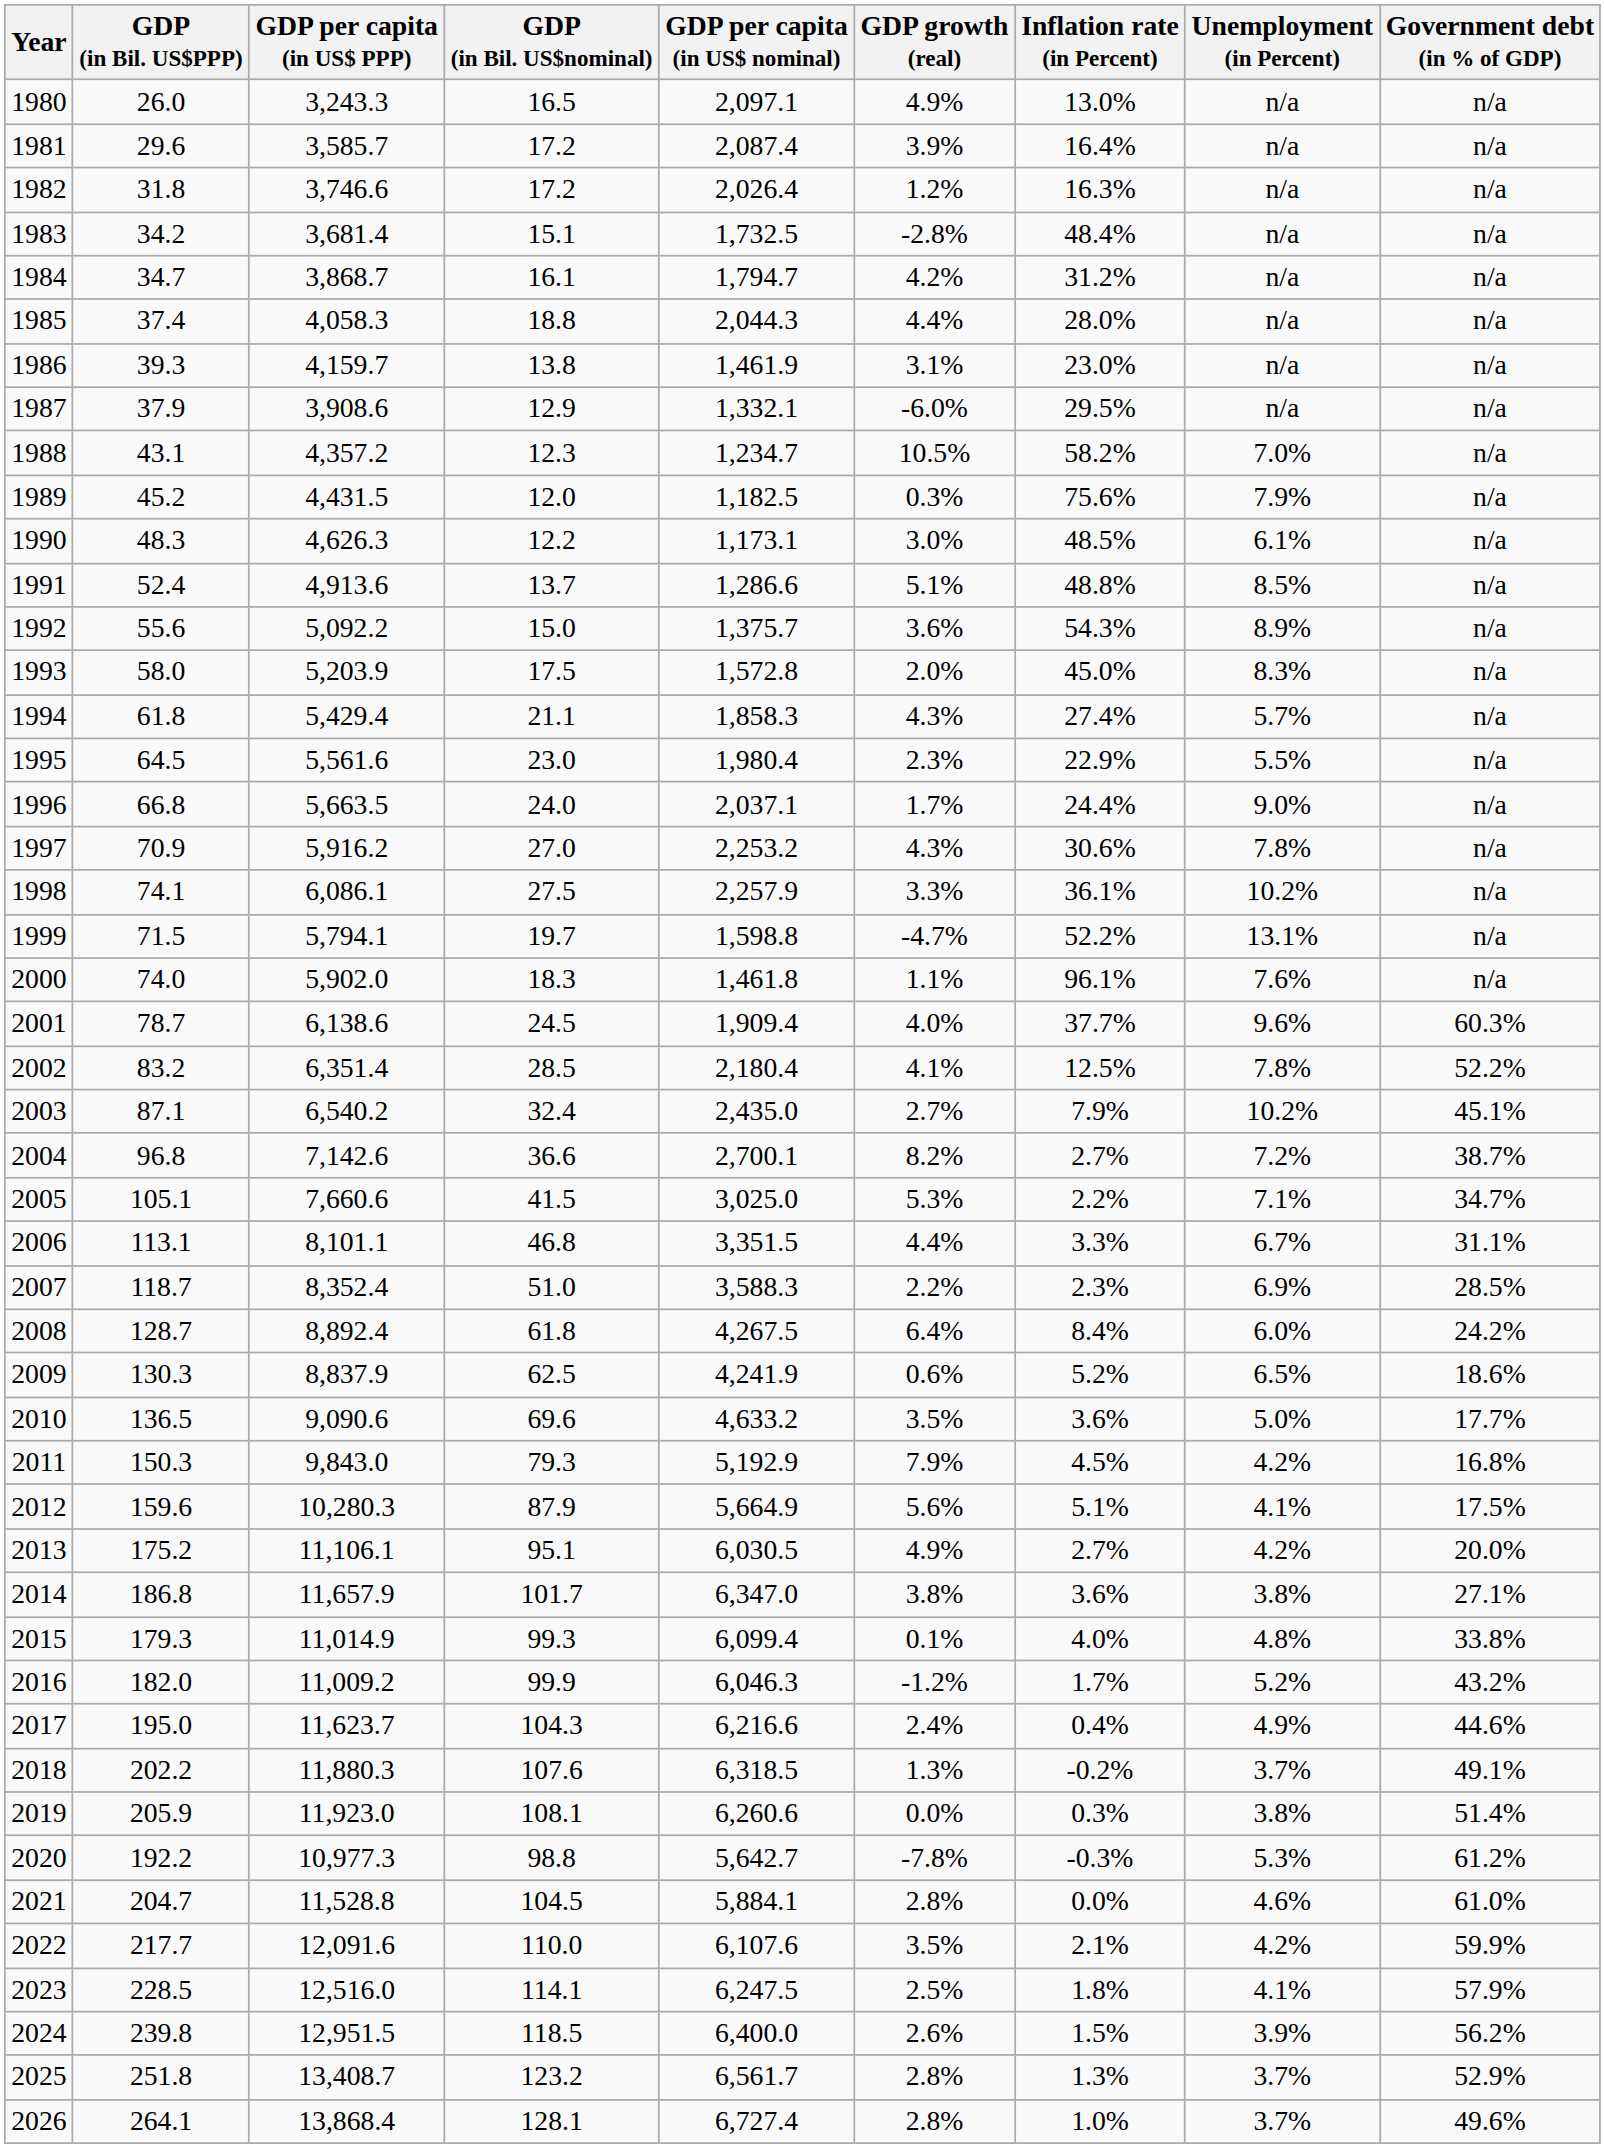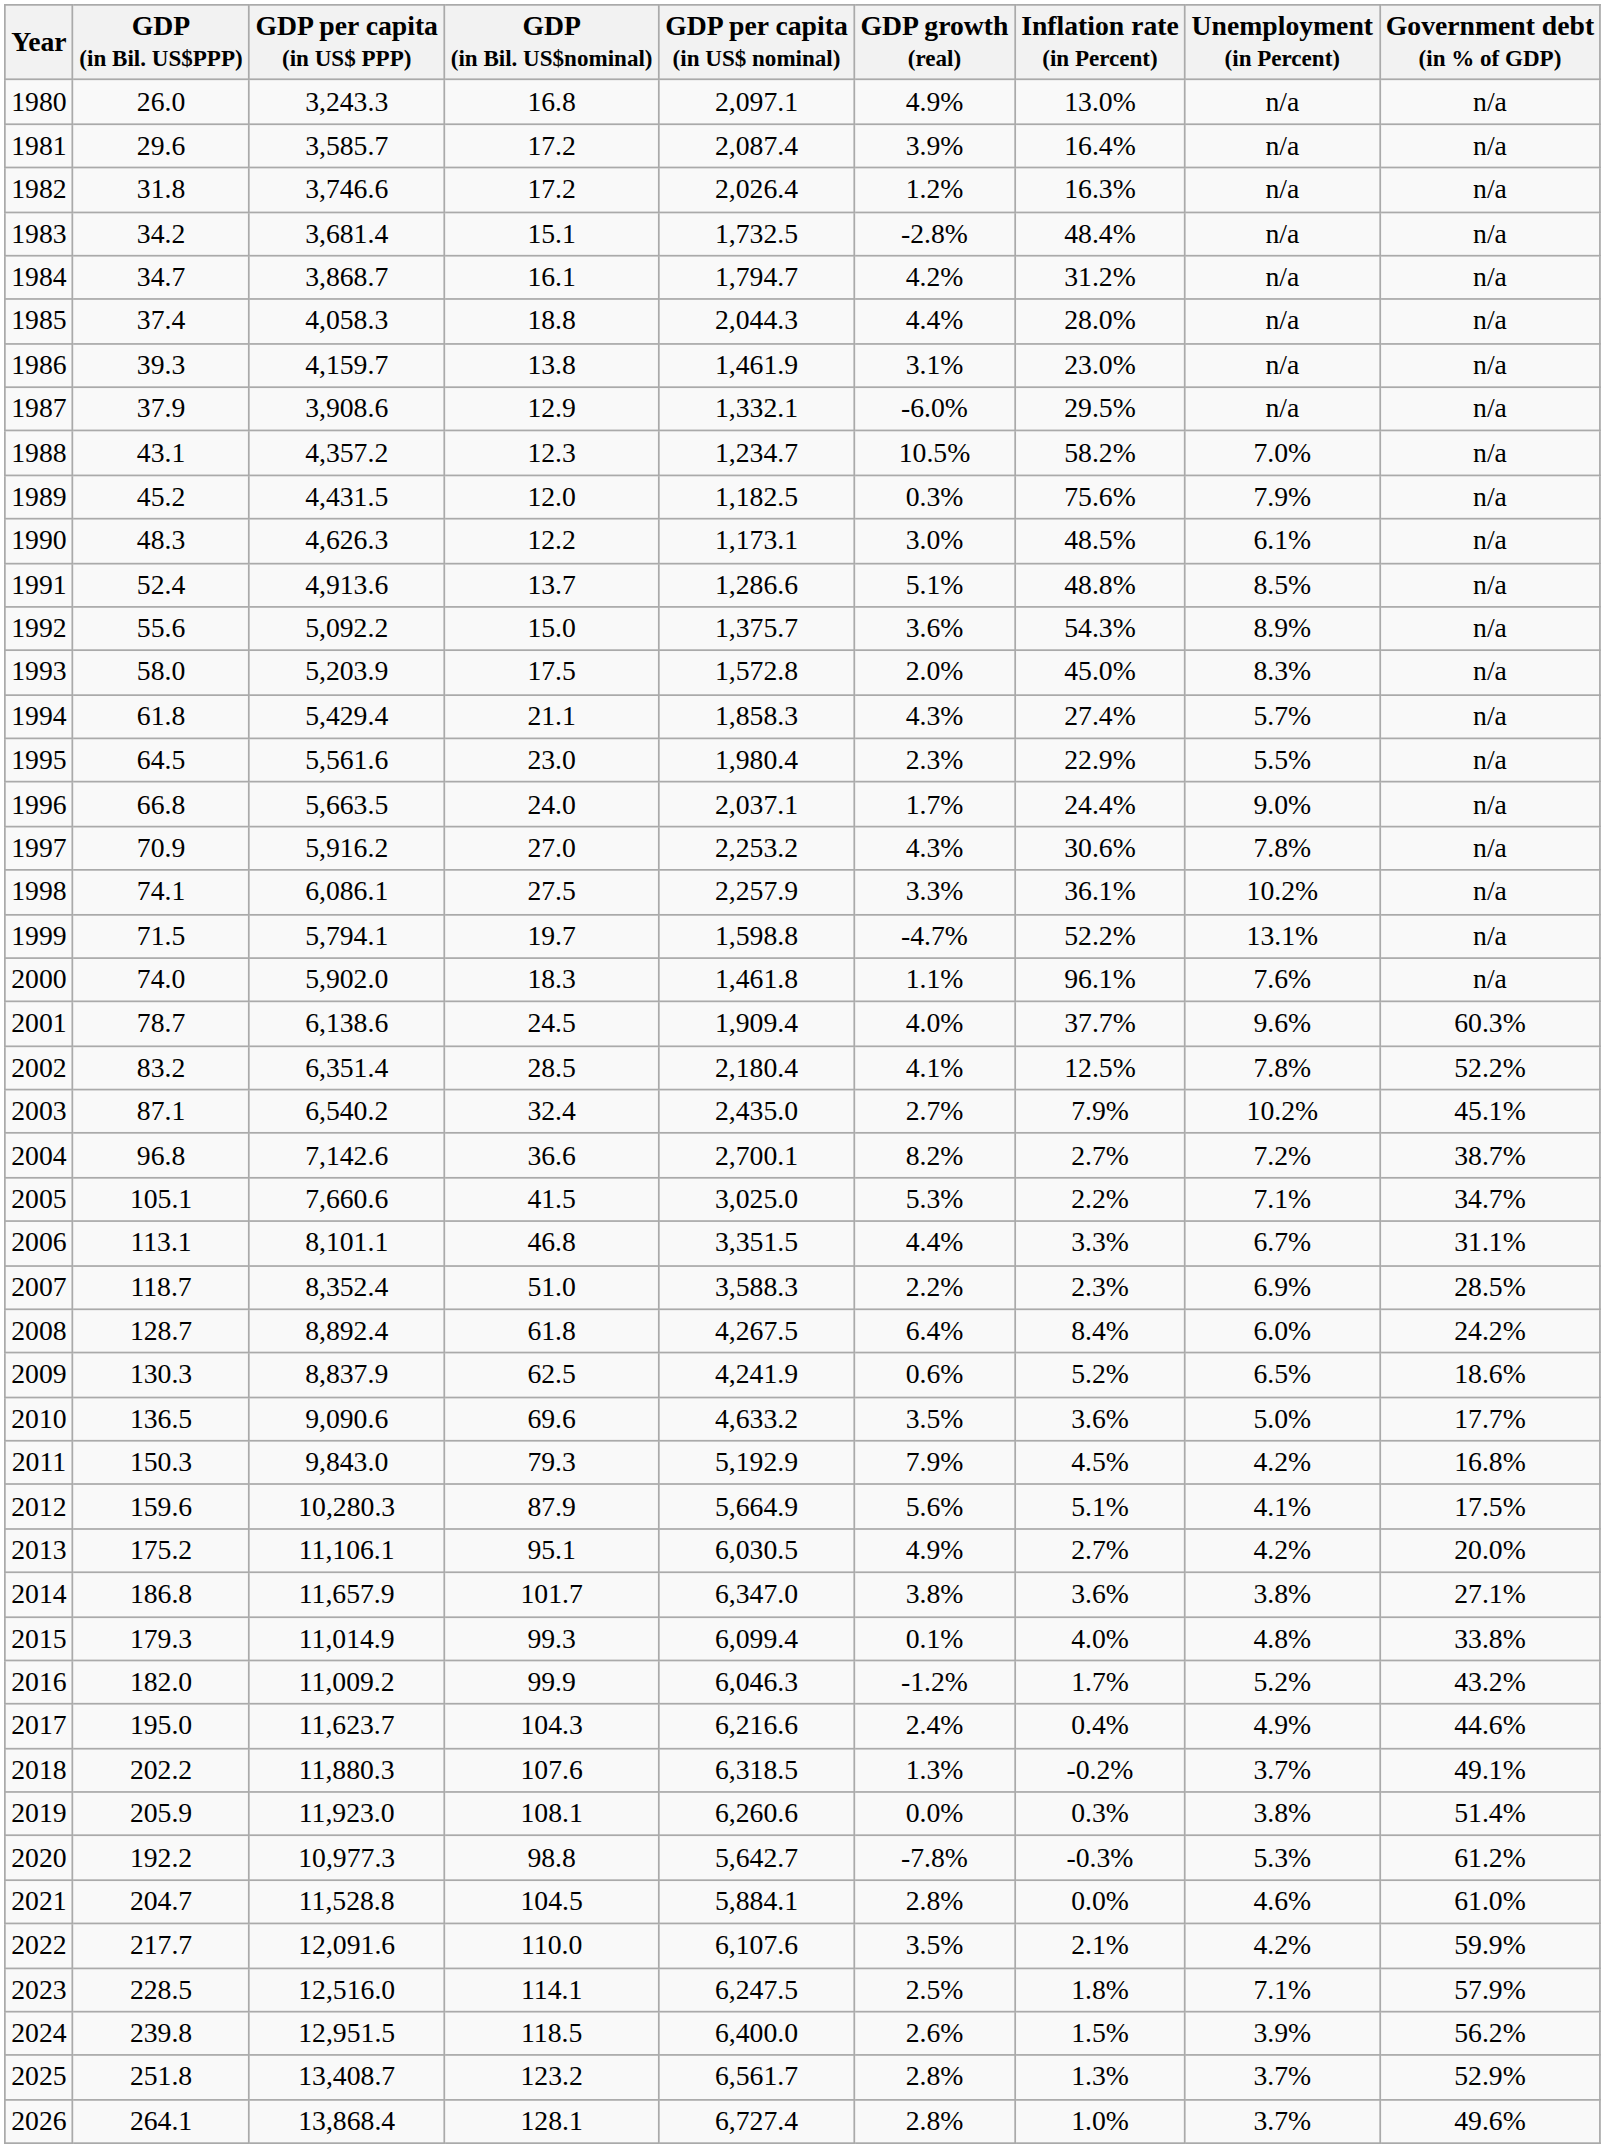 <table class="wikitable" style="text-align:center;">
 <tr>
 <th>Year</th>
 <th>GDP<br><small>(in Bil. US$PPP)</small></th>
 <th>GDP per capita<br><small>(in US$ PPP)</small></th>
 <th>GDP<br><small>(in Bil. US$nominal)</small></th>
 <th>GDP per capita<br><small>(in US$ nominal)</small></th>
 <th>GDP growth<br><small>(real)</small></th>
 <th>Inflation rate<br><small>(in Percent)</small></th>
 <th>Unemployment<br><small>(in Percent)</small></th>
 <th>Government debt<br><small>(in % of GDP)</small></th>
 </tr>
 <tr>
 <td>1980</td>
 <td>26.0</td>
 <td>3,243.3</td>
-<td>16.5</td>
+<td>16.8</td>
 <td>2,097.1</td>
 <td>4.9%</td>
 <td>13.0%</td>
 <td>n/a</td>
 <td>n/a</td>
 </tr>
 <tr>
 <td>1981</td>
 <td>29.6</td>
 <td>3,585.7</td>
 <td>17.2</td>
 <td>2,087.4</td>
 <td>3.9%</td>
 <td>16.4%</td>
 <td>n/a</td>
 <td>n/a</td>
 </tr>
 <tr>
 <td>1982</td>
 <td>31.8</td>
 <td>3,746.6</td>
 <td>17.2</td>
 <td>2,026.4</td>
 <td>1.2%</td>
 <td>16.3%</td>
 <td>n/a</td>
 <td>n/a</td>
 </tr>
 <tr>
 <td>1983</td>
 <td>34.2</td>
 <td>3,681.4</td>
 <td>15.1</td>
 <td>1,732.5</td>
 <td>-2.8%</td>
 <td>48.4%</td>
 <td>n/a</td>
 <td>n/a</td>
 </tr>
 <tr>
 <td>1984</td>
 <td>34.7</td>
 <td>3,868.7</td>
 <td>16.1</td>
 <td>1,794.7</td>
 <td>4.2%</td>
 <td>31.2%</td>
 <td>n/a</td>
 <td>n/a</td>
 </tr>
 <tr>
 <td>1985</td>
 <td>37.4</td>
 <td>4,058.3</td>
 <td>18.8</td>
 <td>2,044.3</td>
 <td>4.4%</td>
 <td>28.0%</td>
 <td>n/a</td>
 <td>n/a</td>
 </tr>
 <tr>
 <td>1986</td>
 <td>39.3</td>
 <td>4,159.7</td>
 <td>13.8</td>
 <td>1,461.9</td>
 <td>3.1%</td>
 <td>23.0%</td>
 <td>n/a</td>
 <td>n/a</td>
 </tr>
 <tr>
 <td>1987</td>
 <td>37.9</td>
 <td>3,908.6</td>
 <td>12.9</td>
 <td>1,332.1</td>
 <td>-6.0%</td>
 <td>29.5%</td>
 <td>n/a</td>
 <td>n/a</td>
 </tr>
 <tr>
 <td>1988</td>
 <td>43.1</td>
 <td>4,357.2</td>
 <td>12.3</td>
 <td>1,234.7</td>
 <td>10.5%</td>
 <td>58.2%</td>
 <td>7.0%</td>
 <td>n/a</td>
 </tr>
 <tr>
 <td>1989</td>
 <td>45.2</td>
 <td>4,431.5</td>
 <td>12.0</td>
 <td>1,182.5</td>
 <td>0.3%</td>
 <td>75.6%</td>
 <td>7.9%</td>
 <td>n/a</td>
 </tr>
 <tr>
 <td>1990</td>
 <td>48.3</td>
 <td>4,626.3</td>
 <td>12.2</td>
 <td>1,173.1</td>
 <td>3.0%</td>
 <td>48.5%</td>
 <td>6.1%</td>
 <td>n/a</td>
 </tr>
 <tr>
 <td>1991</td>
 <td>52.4</td>
 <td>4,913.6</td>
 <td>13.7</td>
 <td>1,286.6</td>
 <td>5.1%</td>
 <td>48.8%</td>
 <td>8.5%</td>
 <td>n/a</td>
 </tr>
 <tr>
 <td>1992</td>
 <td>55.6</td>
 <td>5,092.2</td>
 <td>15.0</td>
 <td>1,375.7</td>
 <td>3.6%</td>
 <td>54.3%</td>
 <td>8.9%</td>
 <td>n/a</td>
 </tr>
 <tr>
 <td>1993</td>
 <td>58.0</td>
 <td>5,203.9</td>
 <td>17.5</td>
 <td>1,572.8</td>
 <td>2.0%</td>
 <td>45.0%</td>
 <td>8.3%</td>
 <td>n/a</td>
 </tr>
 <tr>
 <td>1994</td>
 <td>61.8</td>
 <td>5,429.4</td>
 <td>21.1</td>
 <td>1,858.3</td>
 <td>4.3%</td>
 <td>27.4%</td>
 <td>5.7%</td>
 <td>n/a</td>
 </tr>
 <tr>
 <td>1995</td>
 <td>64.5</td>
 <td>5,561.6</td>
 <td>23.0</td>
 <td>1,980.4</td>
 <td>2.3%</td>
 <td>22.9%</td>
 <td>5.5%</td>
 <td>n/a</td>
 </tr>
 <tr>
 <td>1996</td>
 <td>66.8</td>
 <td>5,663.5</td>
 <td>24.0</td>
 <td>2,037.1</td>
 <td>1.7%</td>
 <td>24.4%</td>
 <td>9.0%</td>
 <td>n/a</td>
 </tr>
 <tr>
 <td>1997</td>
 <td>70.9</td>
 <td>5,916.2</td>
 <td>27.0</td>
 <td>2,253.2</td>
 <td>4.3%</td>
 <td>30.6%</td>
 <td>7.8%</td>
 <td>n/a</td>
 </tr>
 <tr>
 <td>1998</td>
 <td>74.1</td>
 <td>6,086.1</td>
 <td>27.5</td>
 <td>2,257.9</td>
 <td>3.3%</td>
 <td>36.1%</td>
 <td>10.2%</td>
 <td>n/a</td>
 </tr>
 <tr>
 <td>1999</td>
 <td>71.5</td>
 <td>5,794.1</td>
 <td>19.7</td>
 <td>1,598.8</td>
 <td>-4.7%</td>
 <td>52.2%</td>
 <td>13.1%</td>
 <td>n/a</td>
 </tr>
 <tr>
 <td>2000</td>
 <td>74.0</td>
 <td>5,902.0</td>
 <td>18.3</td>
 <td>1,461.8</td>
 <td>1.1%</td>
 <td>96.1%</td>
 <td>7.6%</td>
 <td>n/a</td>
 </tr>
 <tr>
 <td>2001</td>
 <td>78.7</td>
 <td>6,138.6</td>
 <td>24.5</td>
 <td>1,909.4</td>
 <td>4.0%</td>
 <td>37.7%</td>
 <td>9.6%</td>
 <td>60.3%</td>
 </tr>
 <tr>
 <td>2002</td>
 <td>83.2</td>
 <td>6,351.4</td>
 <td>28.5</td>
 <td>2,180.4</td>
 <td>4.1%</td>
 <td>12.5%</td>
 <td>7.8%</td>
 <td>52.2%</td>
 </tr>
 <tr>
 <td>2003</td>
 <td>87.1</td>
 <td>6,540.2</td>
 <td>32.4</td>
 <td>2,435.0</td>
 <td>2.7%</td>
 <td>7.9%</td>
 <td>10.2%</td>
 <td>45.1%</td>
 </tr>
 <tr>
 <td>2004</td>
 <td>96.8</td>
 <td>7,142.6</td>
 <td>36.6</td>
 <td>2,700.1</td>
 <td>8.2%</td>
 <td>2.7%</td>
 <td>7.2%</td>
 <td>38.7%</td>
 </tr>
 <tr>
 <td>2005</td>
 <td>105.1</td>
 <td>7,660.6</td>
 <td>41.5</td>
 <td>3,025.0</td>
 <td>5.3%</td>
 <td>2.2%</td>
 <td>7.1%</td>
 <td>34.7%</td>
 </tr>
 <tr>
 <td>2006</td>
 <td>113.1</td>
 <td>8,101.1</td>
 <td>46.8</td>
 <td>3,351.5</td>
 <td>4.4%</td>
 <td>3.3%</td>
 <td>6.7%</td>
 <td>31.1%</td>
 </tr>
 <tr>
 <td>2007</td>
 <td>118.7</td>
 <td>8,352.4</td>
 <td>51.0</td>
 <td>3,588.3</td>
 <td>2.2%</td>
 <td>2.3%</td>
 <td>6.9%</td>
 <td>28.5%</td>
 </tr>
 <tr>
 <td>2008</td>
 <td>128.7</td>
 <td>8,892.4</td>
 <td>61.8</td>
 <td>4,267.5</td>
 <td>6.4%</td>
 <td>8.4%</td>
 <td>6.0%</td>
 <td>24.2%</td>
 </tr>
 <tr>
 <td>2009</td>
 <td>130.3</td>
 <td>8,837.9</td>
 <td>62.5</td>
 <td>4,241.9</td>
 <td>0.6%</td>
 <td>5.2%</td>
 <td>6.5%</td>
 <td>18.6%</td>
 </tr>
 <tr>
 <td>2010</td>
 <td>136.5</td>
 <td>9,090.6</td>
 <td>69.6</td>
 <td>4,633.2</td>
 <td>3.5%</td>
 <td>3.6%</td>
 <td>5.0%</td>
 <td>17.7%</td>
 </tr>
 <tr>
 <td>2011</td>
 <td>150.3</td>
 <td>9,843.0</td>
 <td>79.3</td>
 <td>5,192.9</td>
 <td>7.9%</td>
 <td>4.5%</td>
 <td>4.2%</td>
 <td>16.8%</td>
 </tr>
 <tr>
 <td>2012</td>
 <td>159.6</td>
 <td>10,280.3</td>
 <td>87.9</td>
 <td>5,664.9</td>
 <td>5.6%</td>
 <td>5.1%</td>
 <td>4.1%</td>
 <td>17.5%</td>
 </tr>
 <tr>
 <td>2013</td>
 <td>175.2</td>
 <td>11,106.1</td>
 <td>95.1</td>
 <td>6,030.5</td>
 <td>4.9%</td>
 <td>2.7%</td>
 <td>4.2%</td>
 <td>20.0%</td>
 </tr>
 <tr>
 <td>2014</td>
 <td>186.8</td>
 <td>11,657.9</td>
 <td>101.7</td>
 <td>6,347.0</td>
 <td>3.8%</td>
 <td>3.6%</td>
 <td>3.8%</td>
 <td>27.1%</td>
 </tr>
 <tr>
 <td>2015</td>
 <td>179.3</td>
 <td>11,014.9</td>
 <td>99.3</td>
 <td>6,099.4</td>
 <td>0.1%</td>
 <td>4.0%</td>
 <td>4.8%</td>
 <td>33.8%</td>
 </tr>
 <tr>
 <td>2016</td>
 <td>182.0</td>
 <td>11,009.2</td>
 <td>99.9</td>
 <td>6,046.3</td>
 <td>-1.2%</td>
 <td>1.7%</td>
 <td>5.2%</td>
 <td>43.2%</td>
 </tr>
 <tr>
 <td>2017</td>
 <td>195.0</td>
 <td>11,623.7</td>
 <td>104.3</td>
 <td>6,216.6</td>
 <td>2.4%</td>
 <td>0.4%</td>
 <td>4.9%</td>
 <td>44.6%</td>
 </tr>
 <tr>
 <td>2018</td>
 <td>202.2</td>
 <td>11,880.3</td>
 <td>107.6</td>
 <td>6,318.5</td>
 <td>1.3%</td>
 <td>-0.2%</td>
 <td>3.7%</td>
 <td>49.1%</td>
 </tr>
 <tr>
 <td>2019</td>
 <td>205.9</td>
 <td>11,923.0</td>
 <td>108.1</td>
 <td>6,260.6</td>
 <td>0.0%</td>
 <td>0.3%</td>
 <td>3.8%</td>
 <td>51.4%</td>
 </tr>
 <tr>
 <td>2020</td>
 <td>192.2</td>
 <td>10,977.3</td>
 <td>98.8</td>
 <td>5,642.7</td>
 <td>-7.8%</td>
 <td>-0.3%</td>
 <td>5.3%</td>
 <td>61.2%</td>
 </tr>
 <tr>
 <td>2021</td>
 <td>204.7</td>
 <td>11,528.8</td>
 <td>104.5</td>
 <td>5,884.1</td>
 <td>2.8%</td>
 <td>0.0%</td>
 <td>4.6%</td>
 <td>61.0%</td>
 </tr>
 <tr>
 <td>2022</td>
 <td>217.7</td>
 <td>12,091.6</td>
 <td>110.0</td>
 <td>6,107.6</td>
 <td>3.5%</td>
 <td>2.1%</td>
 <td>4.2%</td>
 <td>59.9%</td>
 </tr>
 <tr>
 <td>2023</td>
 <td>228.5</td>
 <td>12,516.0</td>
 <td>114.1</td>
 <td>6,247.5</td>
 <td>2.5%</td>
 <td>1.8%</td>
-<td>4.1%</td>
+<td>7.1%</td>
 <td>57.9%</td>
 </tr>
 <tr>
 <td>2024</td>
 <td>239.8</td>
 <td>12,951.5</td>
 <td>118.5</td>
 <td>6,400.0</td>
 <td>2.6%</td>
 <td>1.5%</td>
 <td>3.9%</td>
 <td>56.2%</td>
 </tr>
 <tr>
 <td>2025</td>
 <td>251.8</td>
 <td>13,408.7</td>
 <td>123.2</td>
 <td>6,561.7</td>
 <td>2.8%</td>
 <td>1.3%</td>
 <td>3.7%</td>
 <td>52.9%</td>
 </tr>
 <tr>
 <td>2026</td>
 <td>264.1</td>
 <td>13,868.4</td>
 <td>128.1</td>
 <td>6,727.4</td>
 <td>2.8%</td>
 <td>1.0%</td>
 <td>3.7%</td>
 <td>49.6%</td>
 </tr>
 </table>
